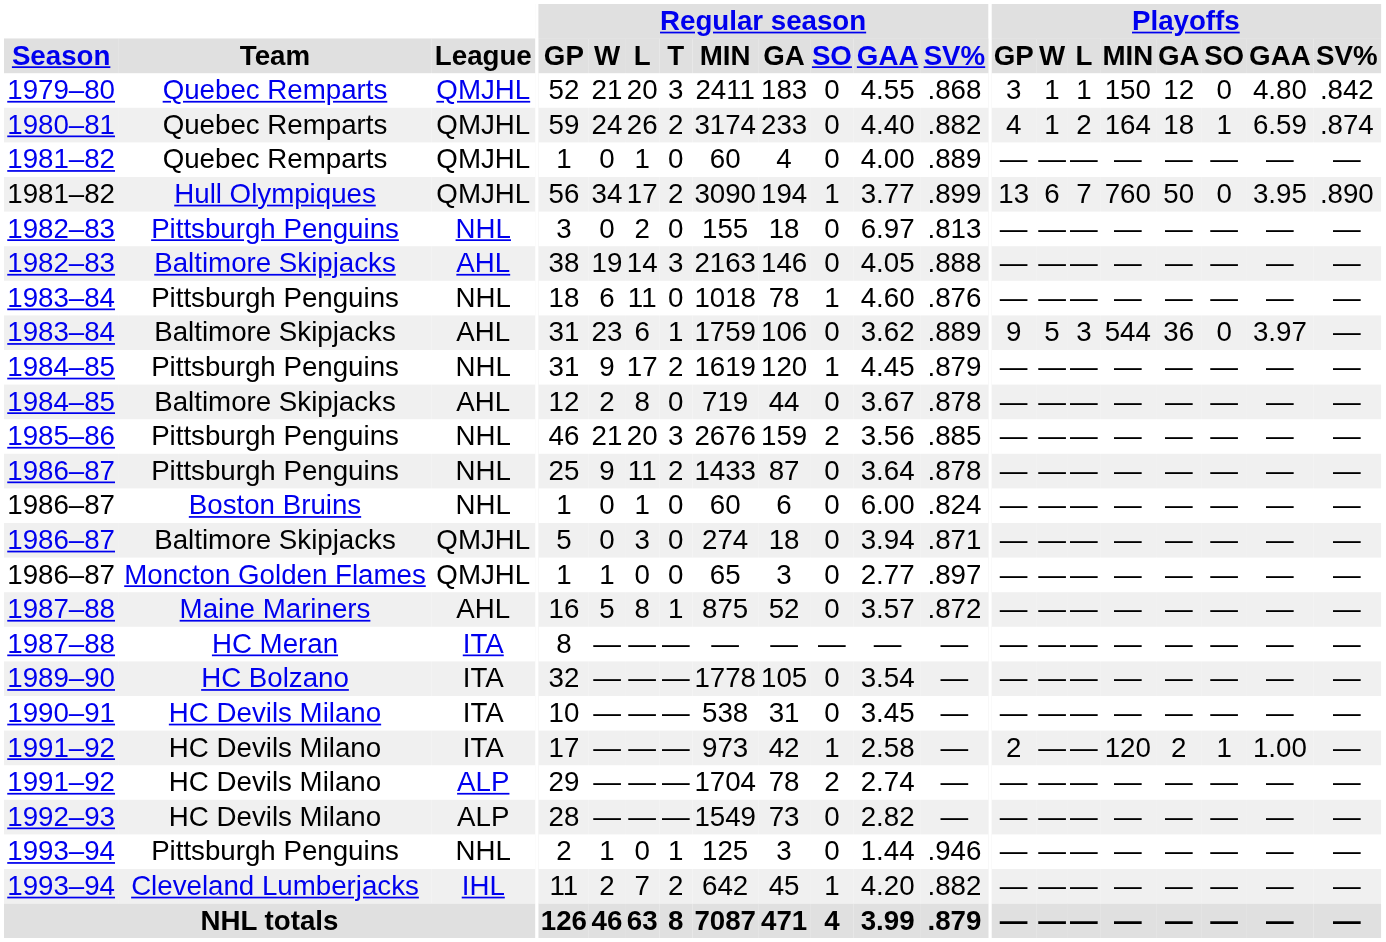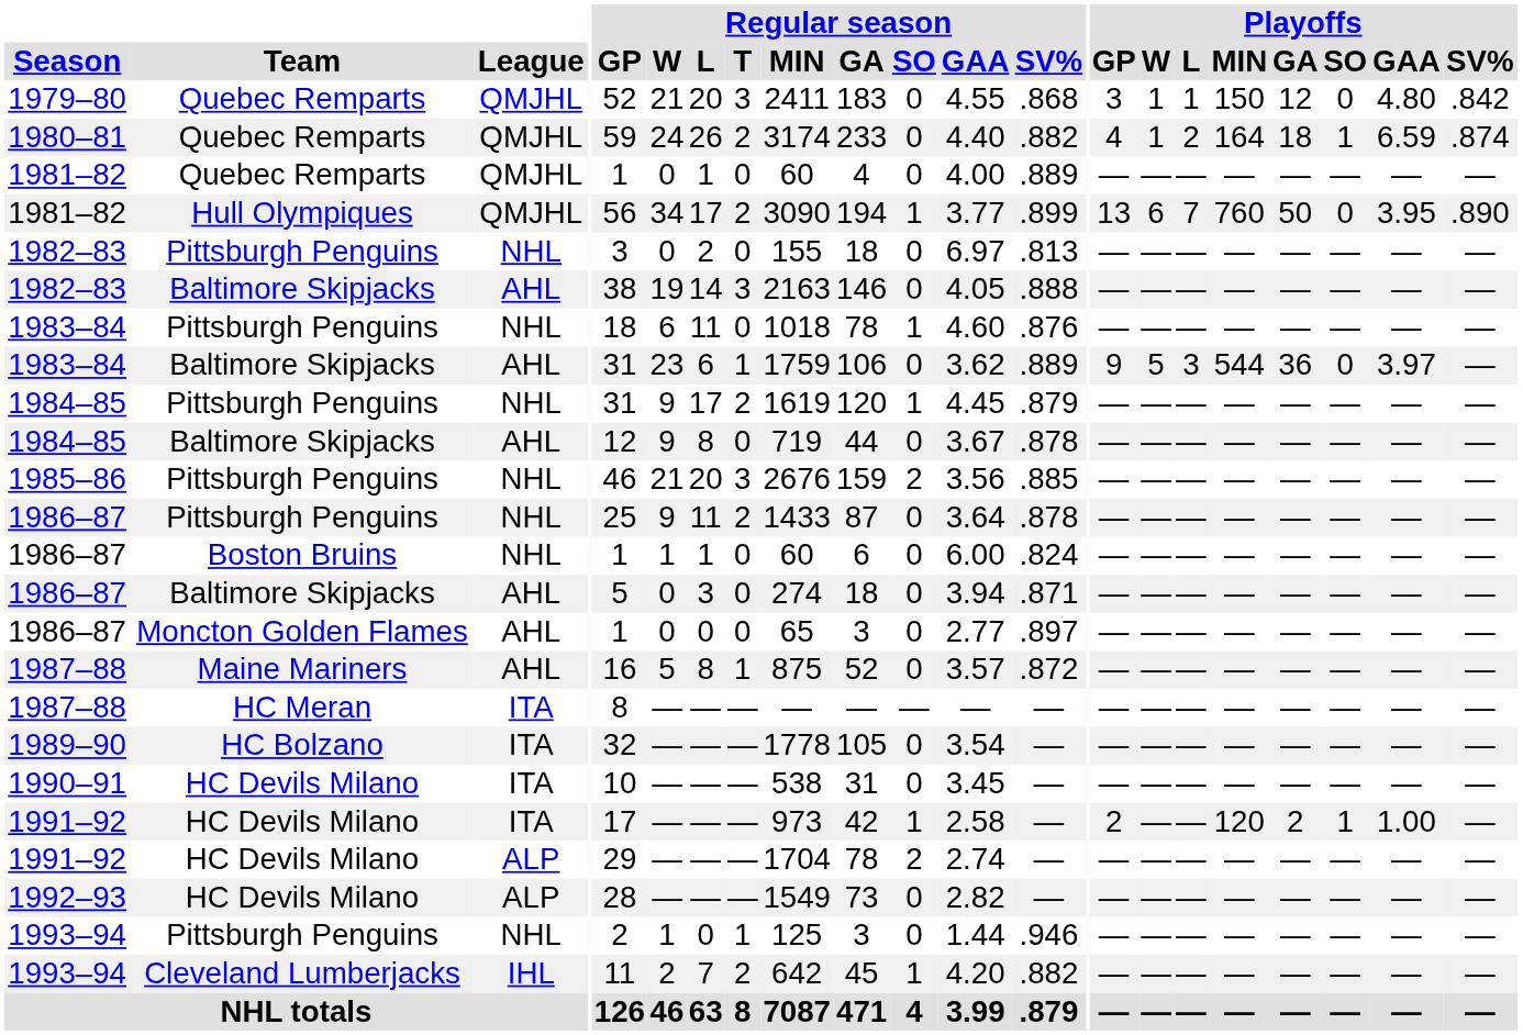 <table border="0" cellpadding="1" cellspacing="0" style="width:90%; text-align:center;">
 <tr bgcolor="#e0e0e0">
 <th colspan="3" bgcolor="#ffffff"></th>
 <th rowspan="99" bgcolor="#ffffff"></th>
 <th colspan="9" bgcolor="#e0e0e0"><a href='#'>Regular season</a></th>
 <th rowspan="99" bgcolor="#ffffff"></th>
 <th colspan="8" bgcolor="#e0e0e0"><a href='#'>Playoffs</a></th>
 </tr>
 <tr bgcolor="#e0e0e0">
 <th><a href='#'>Season</a></th>
 <th>Team</th>
 <th>League</th>
 <th>GP</th>
 <th>W</th>
 <th>L</th>
 <th>T</th>
 <th>MIN</th>
 <th>GA</th>
 <th><a href='#'>SO</a></th>
 <th><a href='#'>GAA</a></th>
 <th><a href='#'>SV%</a></th>
 <th>GP</th>
 <th>W</th>
 <th>L</th>
 <th>MIN</th>
 <th>GA</th>
 <th>SO</th>
 <th>GAA</th>
 <th>SV%</th>
 </tr>
 <tr>
 <td><a href='#'>1979–80</a></td>
 <td><a href='#'>Quebec Remparts</a></td>
 <td><a href='#'>QMJHL</a></td>
 <td>52</td>
 <td>21</td>
 <td>20</td>
 <td>3</td>
 <td>2411</td>
 <td>183</td>
 <td>0</td>
 <td>4.55</td>
 <td>.868</td>
 <td>3</td>
 <td>1</td>
 <td>1</td>
 <td>150</td>
 <td>12</td>
 <td>0</td>
 <td>4.80</td>
 <td>.842</td>
 </tr>
 <tr bgcolor="#f0f0f0">
 <td><a href='#'>1980–81</a></td>
 <td>Quebec Remparts</td>
 <td>QMJHL</td>
 <td>59</td>
 <td>24</td>
 <td>26</td>
 <td>2</td>
 <td>3174</td>
 <td>233</td>
 <td>0</td>
 <td>4.40</td>
 <td>.882</td>
 <td>4</td>
 <td>1</td>
 <td>2</td>
 <td>164</td>
 <td>18</td>
 <td>1</td>
 <td>6.59</td>
 <td>.874</td>
 </tr>
 <tr>
 <td><a href='#'>1981–82</a></td>
 <td>Quebec Remparts</td>
 <td>QMJHL</td>
 <td>1</td>
 <td>0</td>
 <td>1</td>
 <td>0</td>
 <td>60</td>
 <td>4</td>
 <td>0</td>
 <td>4.00</td>
 <td>.889</td>
 <td>—</td>
 <td>—</td>
 <td>—</td>
 <td>—</td>
 <td>—</td>
 <td>—</td>
 <td>—</td>
 <td>—</td>
 </tr>
 <tr bgcolor="#f0f0f0">
 <td>1981–82</td>
 <td><a href='#'>Hull Olympiques</a></td>
 <td>QMJHL</td>
 <td>56</td>
 <td>34</td>
 <td>17</td>
 <td>2</td>
 <td>3090</td>
 <td>194</td>
 <td>1</td>
 <td>3.77</td>
 <td>.899</td>
 <td>13</td>
 <td>6</td>
 <td>7</td>
 <td>760</td>
 <td>50</td>
 <td>0</td>
 <td>3.95</td>
 <td>.890</td>
 </tr>
 <tr>
 <td><a href='#'>1982–83</a></td>
 <td><a href='#'>Pittsburgh Penguins</a></td>
 <td><a href='#'>NHL</a></td>
 <td>3</td>
 <td>0</td>
 <td>2</td>
 <td>0</td>
 <td>155</td>
 <td>18</td>
 <td>0</td>
 <td>6.97</td>
 <td>.813</td>
 <td>—</td>
 <td>—</td>
 <td>—</td>
 <td>—</td>
 <td>—</td>
 <td>—</td>
 <td>—</td>
 <td>—</td>
 </tr>
 <tr bgcolor="#f0f0f0">
 <td><a href='#'>1982–83</a></td>
 <td><a href='#'>Baltimore Skipjacks</a></td>
 <td><a href='#'>AHL</a></td>
 <td>38</td>
 <td>19</td>
 <td>14</td>
 <td>3</td>
 <td>2163</td>
 <td>146</td>
 <td>0</td>
 <td>4.05</td>
 <td>.888</td>
 <td>—</td>
 <td>—</td>
 <td>—</td>
 <td>—</td>
 <td>—</td>
 <td>—</td>
 <td>—</td>
 <td>—</td>
 </tr>
 <tr>
 <td><a href='#'>1983–84</a></td>
 <td>Pittsburgh Penguins</td>
 <td>NHL</td>
 <td>18</td>
 <td>6</td>
 <td>11</td>
 <td>0</td>
 <td>1018</td>
 <td>78</td>
 <td>1</td>
 <td>4.60</td>
 <td>.876</td>
 <td>—</td>
 <td>—</td>
 <td>—</td>
 <td>—</td>
 <td>—</td>
 <td>—</td>
 <td>—</td>
 <td>—</td>
 </tr>
 <tr bgcolor="#f0f0f0">
 <td><a href='#'>1983–84</a></td>
 <td>Baltimore Skipjacks</td>
 <td>AHL</td>
 <td>31</td>
 <td>23</td>
 <td>6</td>
 <td>1</td>
 <td>1759</td>
 <td>106</td>
 <td>0</td>
 <td>3.62</td>
 <td>.889</td>
 <td>9</td>
 <td>5</td>
 <td>3</td>
 <td>544</td>
 <td>36</td>
 <td>0</td>
 <td>3.97</td>
 <td>—</td>
 </tr>
 <tr>
 <td><a href='#'>1984–85</a></td>
 <td>Pittsburgh Penguins</td>
 <td>NHL</td>
 <td>31</td>
 <td>9</td>
 <td>17</td>
 <td>2</td>
 <td>1619</td>
 <td>120</td>
 <td>1</td>
 <td>4.45</td>
 <td>.879</td>
 <td>—</td>
 <td>—</td>
 <td>—</td>
 <td>—</td>
 <td>—</td>
 <td>—</td>
 <td>—</td>
 <td>—</td>
 </tr>
 <tr bgcolor="#f0f0f0">
 <td><a href='#'>1984–85</a></td>
 <td>Baltimore Skipjacks</td>
 <td>AHL</td>
 <td>12</td>
-<td>2</td>
+<td>9</td>
 <td>8</td>
 <td>0</td>
 <td>719</td>
 <td>44</td>
 <td>0</td>
 <td>3.67</td>
 <td>.878</td>
 <td>—</td>
 <td>—</td>
 <td>—</td>
 <td>—</td>
 <td>—</td>
 <td>—</td>
 <td>—</td>
 <td>—</td>
 </tr>
 <tr>
 <td><a href='#'>1985–86</a></td>
 <td>Pittsburgh Penguins</td>
 <td>NHL</td>
 <td>46</td>
 <td>21</td>
 <td>20</td>
 <td>3</td>
 <td>2676</td>
 <td>159</td>
 <td>2</td>
 <td>3.56</td>
 <td>.885</td>
 <td>—</td>
 <td>—</td>
 <td>—</td>
 <td>—</td>
 <td>—</td>
 <td>—</td>
 <td>—</td>
 <td>—</td>
 </tr>
 <tr bgcolor="#f0f0f0">
 <td><a href='#'>1986–87</a></td>
 <td>Pittsburgh Penguins</td>
 <td>NHL</td>
 <td>25</td>
 <td>9</td>
 <td>11</td>
 <td>2</td>
 <td>1433</td>
 <td>87</td>
 <td>0</td>
 <td>3.64</td>
 <td>.878</td>
 <td>—</td>
 <td>—</td>
 <td>—</td>
 <td>—</td>
 <td>—</td>
 <td>—</td>
 <td>—</td>
 <td>—</td>
 </tr>
 <tr>
 <td>1986–87</td>
 <td><a href='#'>Boston Bruins</a></td>
 <td>NHL</td>
 <td>1</td>
-<td>0</td>
+<td>1</td>
 <td>1</td>
 <td>0</td>
 <td>60</td>
 <td>6</td>
 <td>0</td>
 <td>6.00</td>
 <td>.824</td>
 <td>—</td>
 <td>—</td>
 <td>—</td>
 <td>—</td>
 <td>—</td>
 <td>—</td>
 <td>—</td>
 <td>—</td>
 </tr>
 <tr bgcolor="#f0f0f0">
 <td><a href='#'>1986–87</a></td>
 <td>Baltimore Skipjacks</td>
-<td>QMJHL</td>
+<td>AHL</td>
 <td>5</td>
 <td>0</td>
 <td>3</td>
 <td>0</td>
 <td>274</td>
 <td>18</td>
 <td>0</td>
 <td>3.94</td>
 <td>.871</td>
 <td>—</td>
 <td>—</td>
 <td>—</td>
 <td>—</td>
 <td>—</td>
 <td>—</td>
 <td>—</td>
 <td>—</td>
 </tr>
 <tr>
 <td>1986–87</td>
 <td><a href='#'>Moncton Golden Flames</a></td>
-<td>QMJHL</td>
+<td>AHL</td>
 <td>1</td>
-<td>1</td>
+<td>0</td>
 <td>0</td>
 <td>0</td>
 <td>65</td>
 <td>3</td>
 <td>0</td>
 <td>2.77</td>
 <td>.897</td>
 <td>—</td>
 <td>—</td>
 <td>—</td>
 <td>—</td>
 <td>—</td>
 <td>—</td>
 <td>—</td>
 <td>—</td>
 </tr>
 <tr bgcolor="#f0f0f0">
 <td><a href='#'>1987–88</a></td>
 <td><a href='#'>Maine Mariners</a></td>
 <td>AHL</td>
 <td>16</td>
 <td>5</td>
 <td>8</td>
 <td>1</td>
 <td>875</td>
 <td>52</td>
 <td>0</td>
 <td>3.57</td>
 <td>.872</td>
 <td>—</td>
 <td>—</td>
 <td>—</td>
 <td>—</td>
 <td>—</td>
 <td>—</td>
 <td>—</td>
 <td>—</td>
 </tr>
 <tr>
 <td><a href='#'>1987–88</a></td>
 <td><a href='#'>HC Meran</a></td>
 <td><a href='#'>ITA</a></td>
 <td>8</td>
 <td>—</td>
 <td>—</td>
 <td>—</td>
 <td>—</td>
 <td>—</td>
 <td>—</td>
 <td>—</td>
 <td>—</td>
 <td>—</td>
 <td>—</td>
 <td>—</td>
 <td>—</td>
 <td>—</td>
 <td>—</td>
 <td>—</td>
 <td>—</td>
 </tr>
 <tr bgcolor="#f0f0f0">
 <td><a href='#'>1989–90</a></td>
 <td><a href='#'>HC Bolzano</a></td>
 <td>ITA</td>
 <td>32</td>
 <td>—</td>
 <td>—</td>
 <td>—</td>
 <td>1778</td>
 <td>105</td>
 <td>0</td>
 <td>3.54</td>
 <td>—</td>
 <td>—</td>
 <td>—</td>
 <td>—</td>
 <td>—</td>
 <td>—</td>
 <td>—</td>
 <td>—</td>
 <td>—</td>
 </tr>
 <tr>
 <td><a href='#'>1990–91</a></td>
 <td><a href='#'>HC Devils Milano</a></td>
 <td>ITA</td>
 <td>10</td>
 <td>—</td>
 <td>—</td>
 <td>—</td>
 <td>538</td>
 <td>31</td>
 <td>0</td>
 <td>3.45</td>
 <td>—</td>
 <td>—</td>
 <td>—</td>
 <td>—</td>
 <td>—</td>
 <td>—</td>
 <td>—</td>
 <td>—</td>
 <td>—</td>
 </tr>
 <tr bgcolor="#f0f0f0">
 <td><a href='#'>1991–92</a></td>
 <td>HC Devils Milano</td>
 <td>ITA</td>
 <td>17</td>
 <td>—</td>
 <td>—</td>
 <td>—</td>
 <td>973</td>
 <td>42</td>
 <td>1</td>
 <td>2.58</td>
 <td>—</td>
 <td>2</td>
 <td>—</td>
 <td>—</td>
 <td>120</td>
 <td>2</td>
 <td>1</td>
 <td>1.00</td>
 <td>—</td>
 </tr>
 <tr>
 <td><a href='#'>1991–92</a></td>
 <td>HC Devils Milano</td>
 <td><a href='#'>ALP</a></td>
 <td>29</td>
 <td>—</td>
 <td>—</td>
 <td>—</td>
 <td>1704</td>
 <td>78</td>
 <td>2</td>
 <td>2.74</td>
 <td>—</td>
 <td>—</td>
 <td>—</td>
 <td>—</td>
 <td>—</td>
 <td>—</td>
 <td>—</td>
 <td>—</td>
 <td>—</td>
 </tr>
 <tr bgcolor="#f0f0f0">
 <td><a href='#'>1992–93</a></td>
 <td>HC Devils Milano</td>
 <td>ALP</td>
 <td>28</td>
 <td>—</td>
 <td>—</td>
 <td>—</td>
 <td>1549</td>
 <td>73</td>
 <td>0</td>
 <td>2.82</td>
 <td>—</td>
 <td>—</td>
 <td>—</td>
 <td>—</td>
 <td>—</td>
 <td>—</td>
 <td>—</td>
 <td>—</td>
 <td>—</td>
 </tr>
 <tr>
 <td><a href='#'>1993–94</a></td>
 <td>Pittsburgh Penguins</td>
 <td>NHL</td>
 <td>2</td>
 <td>1</td>
 <td>0</td>
 <td>1</td>
 <td>125</td>
 <td>3</td>
 <td>0</td>
 <td>1.44</td>
 <td>.946</td>
 <td>—</td>
 <td>—</td>
 <td>—</td>
 <td>—</td>
 <td>—</td>
 <td>—</td>
 <td>—</td>
 <td>—</td>
 </tr>
 <tr bgcolor="#f0f0f0">
 <td><a href='#'>1993–94</a></td>
 <td><a href='#'>Cleveland Lumberjacks</a></td>
 <td><a href='#'>IHL</a></td>
 <td>11</td>
 <td>2</td>
 <td>7</td>
 <td>2</td>
 <td>642</td>
 <td>45</td>
 <td>1</td>
 <td>4.20</td>
 <td>.882</td>
 <td>—</td>
 <td>—</td>
 <td>—</td>
 <td>—</td>
 <td>—</td>
 <td>—</td>
 <td>—</td>
 <td>—</td>
 </tr>
 <tr bgcolor="#e0e0e0">
 <th colspan=3>NHL totals</th>
 <th>126</th>
 <th>46</th>
 <th>63</th>
 <th>8</th>
 <th>7087</th>
 <th>471</th>
 <th>4</th>
 <th>3.99</th>
 <th>.879</th>
 <th>—</th>
 <th>—</th>
 <th>—</th>
 <th>—</th>
 <th>—</th>
 <th>—</th>
 <th>—</th>
 <th>—</th>
 </tr>
 </table>
